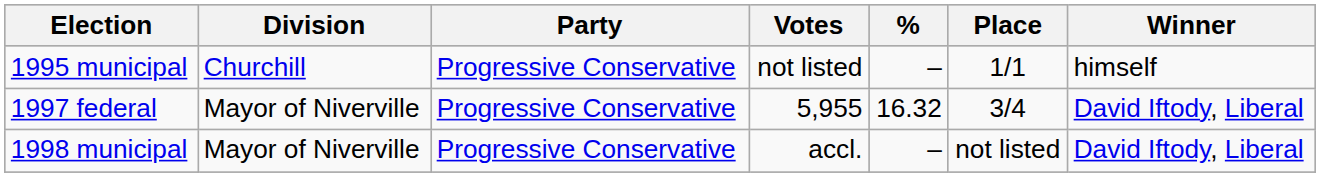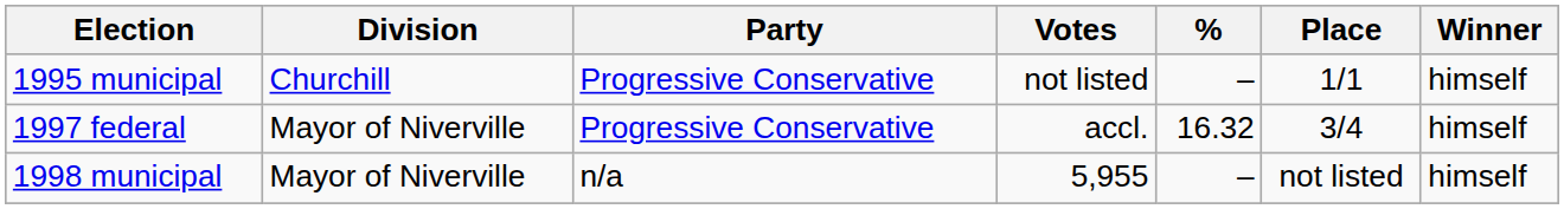 <table class="wikitable" width="800">
 <tr>
 <th align="left">Election</th>
 <th align="left">Division</th>
 <th align="left">Party</th>
 <th align="right">Votes</th>
 <th align="right">%</th>
 <th align="center">Place</th>
 <th align="center">Winner</th>
 </tr>
 <tr>
 <td align="left"><a href='#'>1995 municipal</a></td>
 <td align="left"><a href='#'>Churchill</a></td>
 <td align="left"><a href='#'>Progressive Conservative</a></td>
 <td align="right">not listed</td>
 <td align="right">–</td>
 <td align="center">1/1</td>
 <td align="left">himself</td>
 </tr>
 <tr>
 <td align="left"><a href='#'>1997 federal</a></td>
 <td align="left">Mayor of Niverville</td>
 <td align="left"><a href='#'>Progressive Conservative</a></td>
-<td align="right">5,955</td>
+<td align="right">accl.</td>
 <td align="right">16.32</td>
 <td align="center">3/4</td>
-<td align="left"><a href='#'>David Iftody</a>, <a href='#'>Liberal</a></td>
+<td align="left">himself</td>
 </tr>
 <tr>
 <td align="left"><a href='#'>1998 municipal</a></td>
 <td align="left">Mayor of Niverville</td>
-<td align="left"><a href='#'>Progressive Conservative</a></td>
-<td align="right">accl.</td>
+<td align="left">n/a</td>
+<td align="right">5,955</td>
 <td align="right">–</td>
 <td align="center">not listed</td>
-<td align="left"><a href='#'>David Iftody</a>, <a href='#'>Liberal</a></td>
+<td align="left">himself</td>
 </tr>
 </table>
